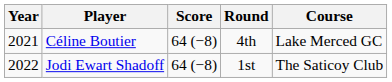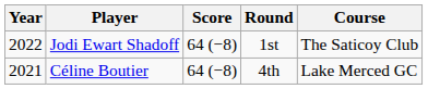 <table class="wikitable">
 <tr>
 <th>Year</th>
 <th>Player</th>
 <th>Score</th>
 <th>Round</th>
 <th>Course</th>
 </tr>
 <tr>
+<td>2022</td>
+<td><a href='#'>Jodi Ewart Shadoff</a></td>
+<td>64 (−8)</td>
+<td align=center>1st</td>
+<td>The Saticoy Club</td>
+</tr>
+<tr>
 <td>2021</td>
 <td><a href='#'>Céline Boutier</a></td>
 <td>64 (−8)</td>
 <td align=center>4th</td>
 <td>Lake Merced GC</td>
 </tr>
-<tr>
-<td>2022</td>
-<td><a href='#'>Jodi Ewart Shadoff</a></td>
-<td>64 (−8)</td>
-<td align=center>1st</td>
-<td>The Saticoy Club</td>
-</tr>
 </table>
